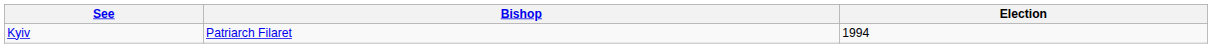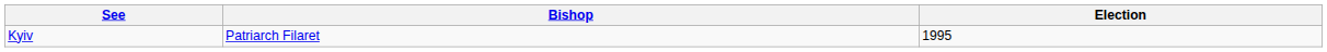 <table class="wikitable sortable" width="100%">
 <tr bgcolor="#cccccc">
 <th><a href='#'>See</a></th>
 <th><a href='#'>Bishop</a></th>
 <th>Election</th>
 </tr>
 <tr>
 <td><a href='#'>Kyiv</a></td>
 <td><a href='#'>Patriarch Filaret</a></td>
-<td>1994</td>
+<td>1995</td>
 </tr>
 </table>
